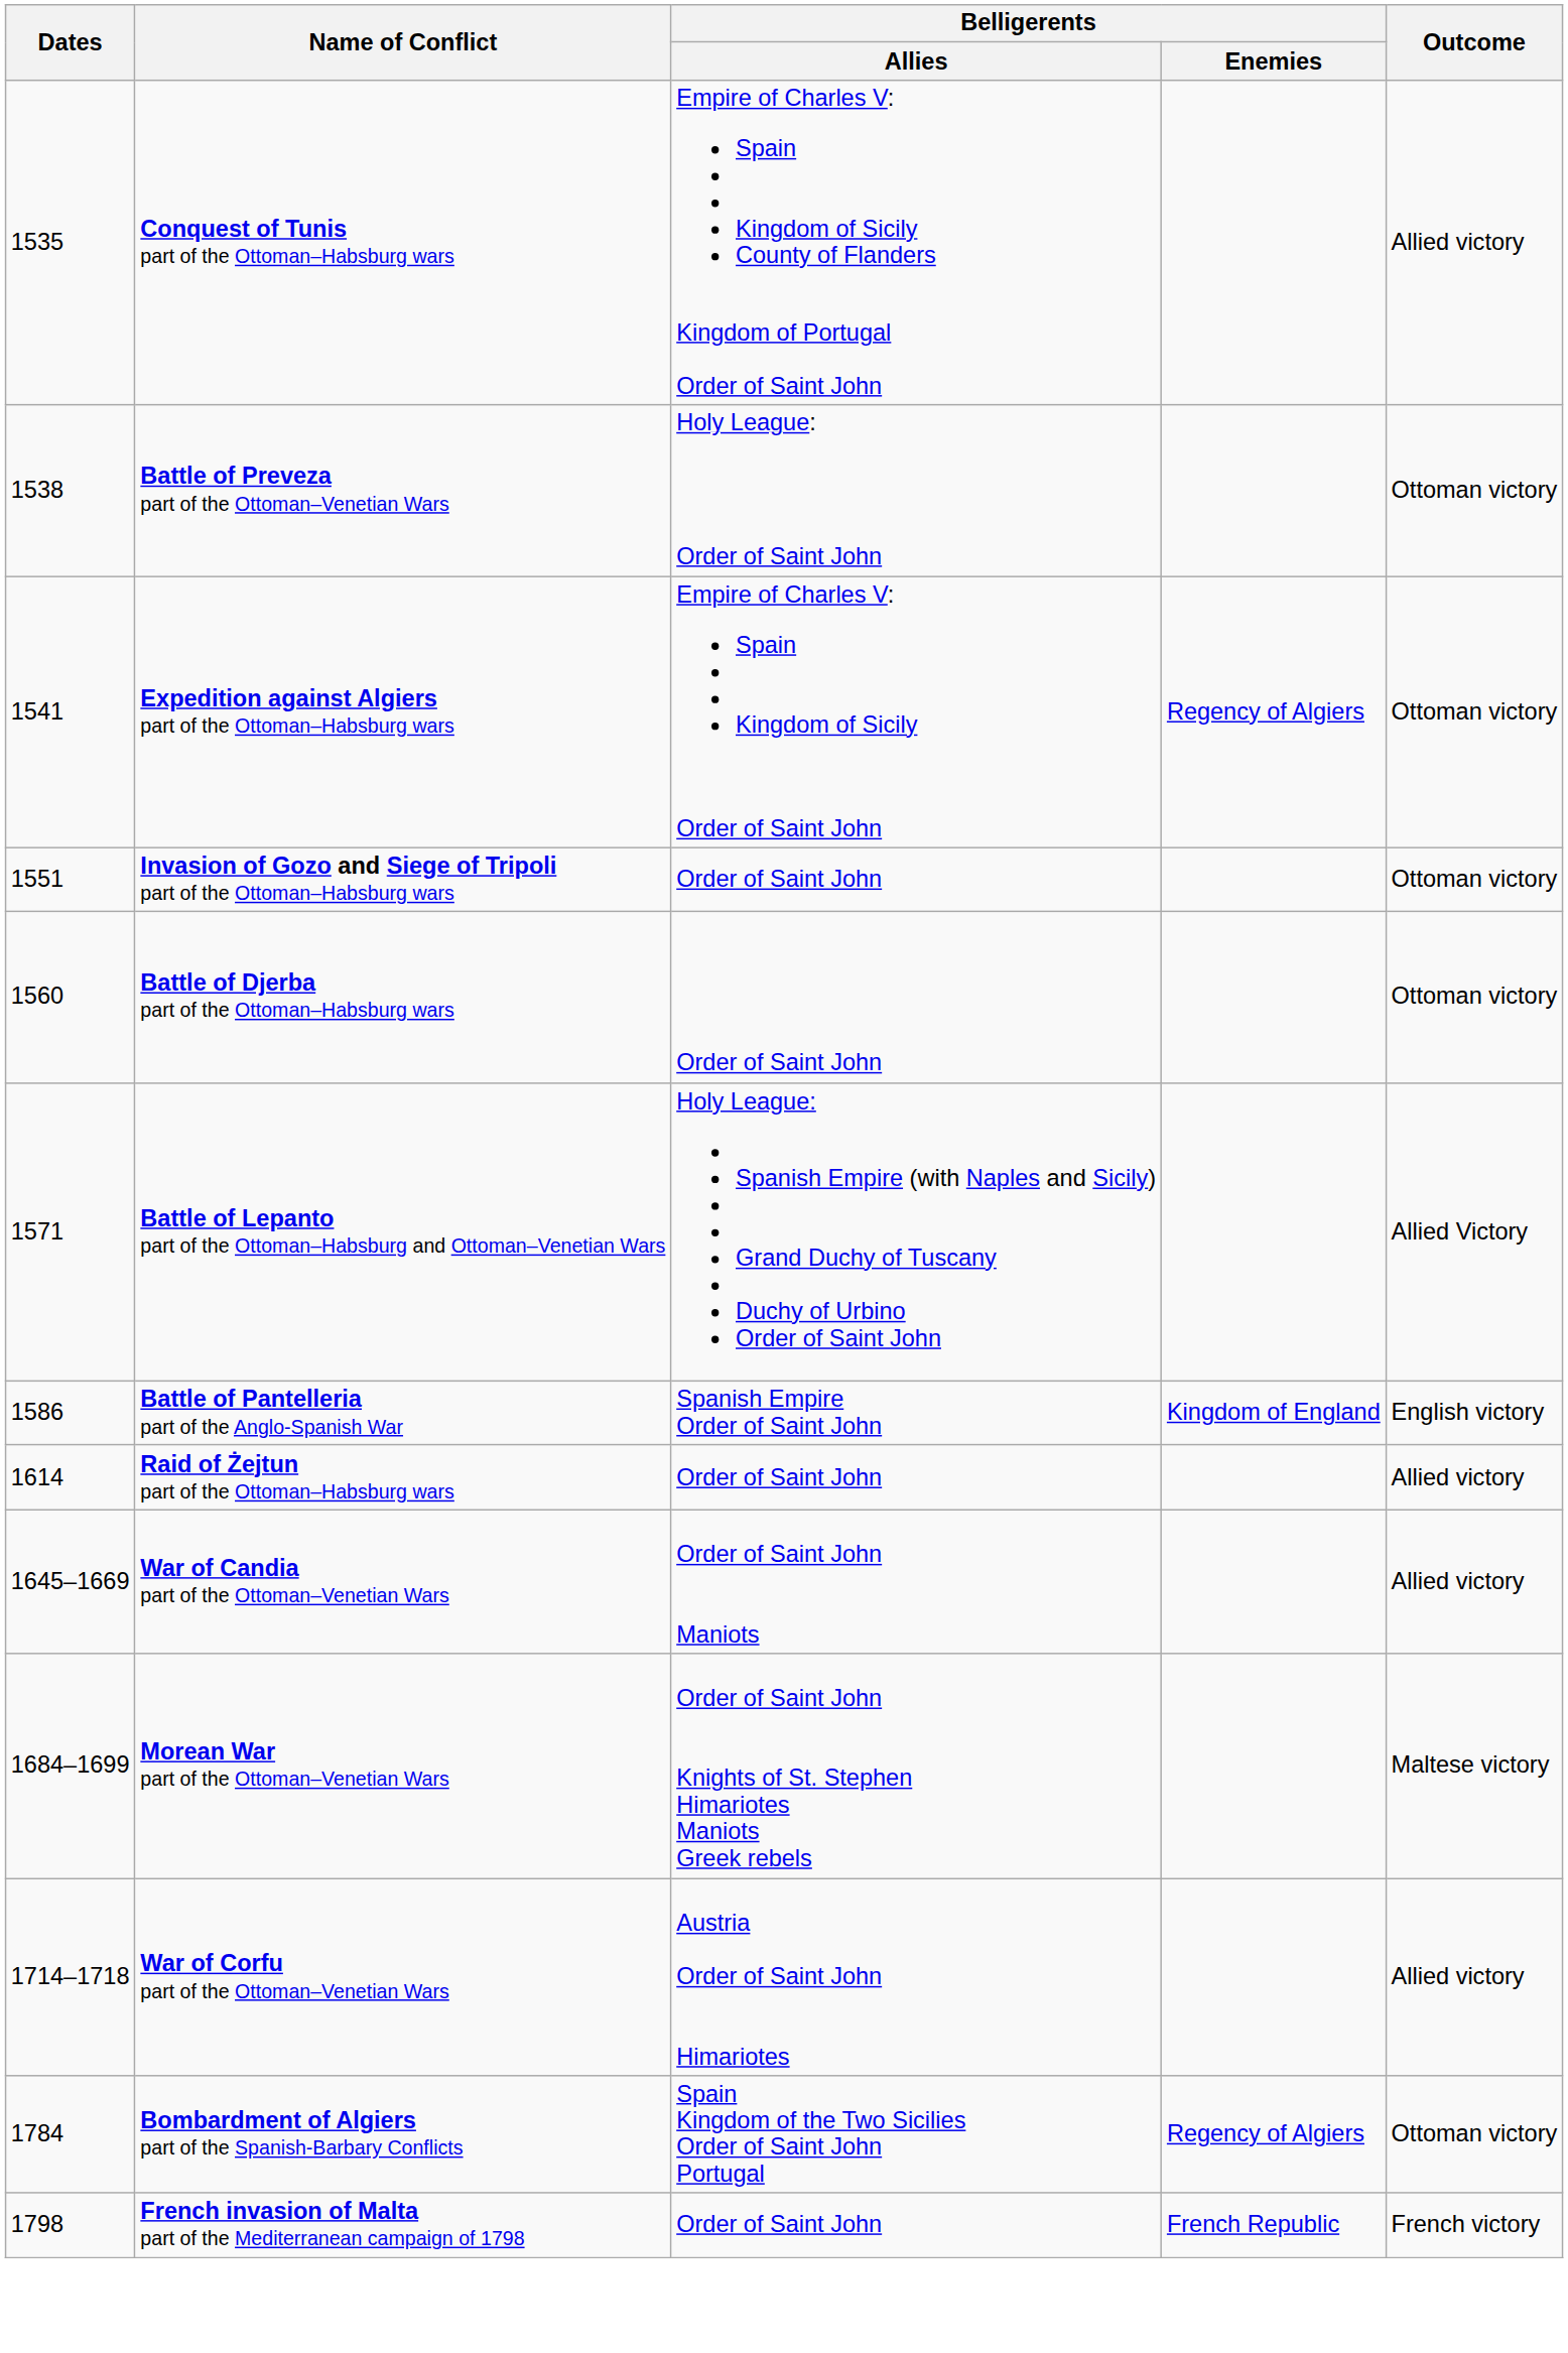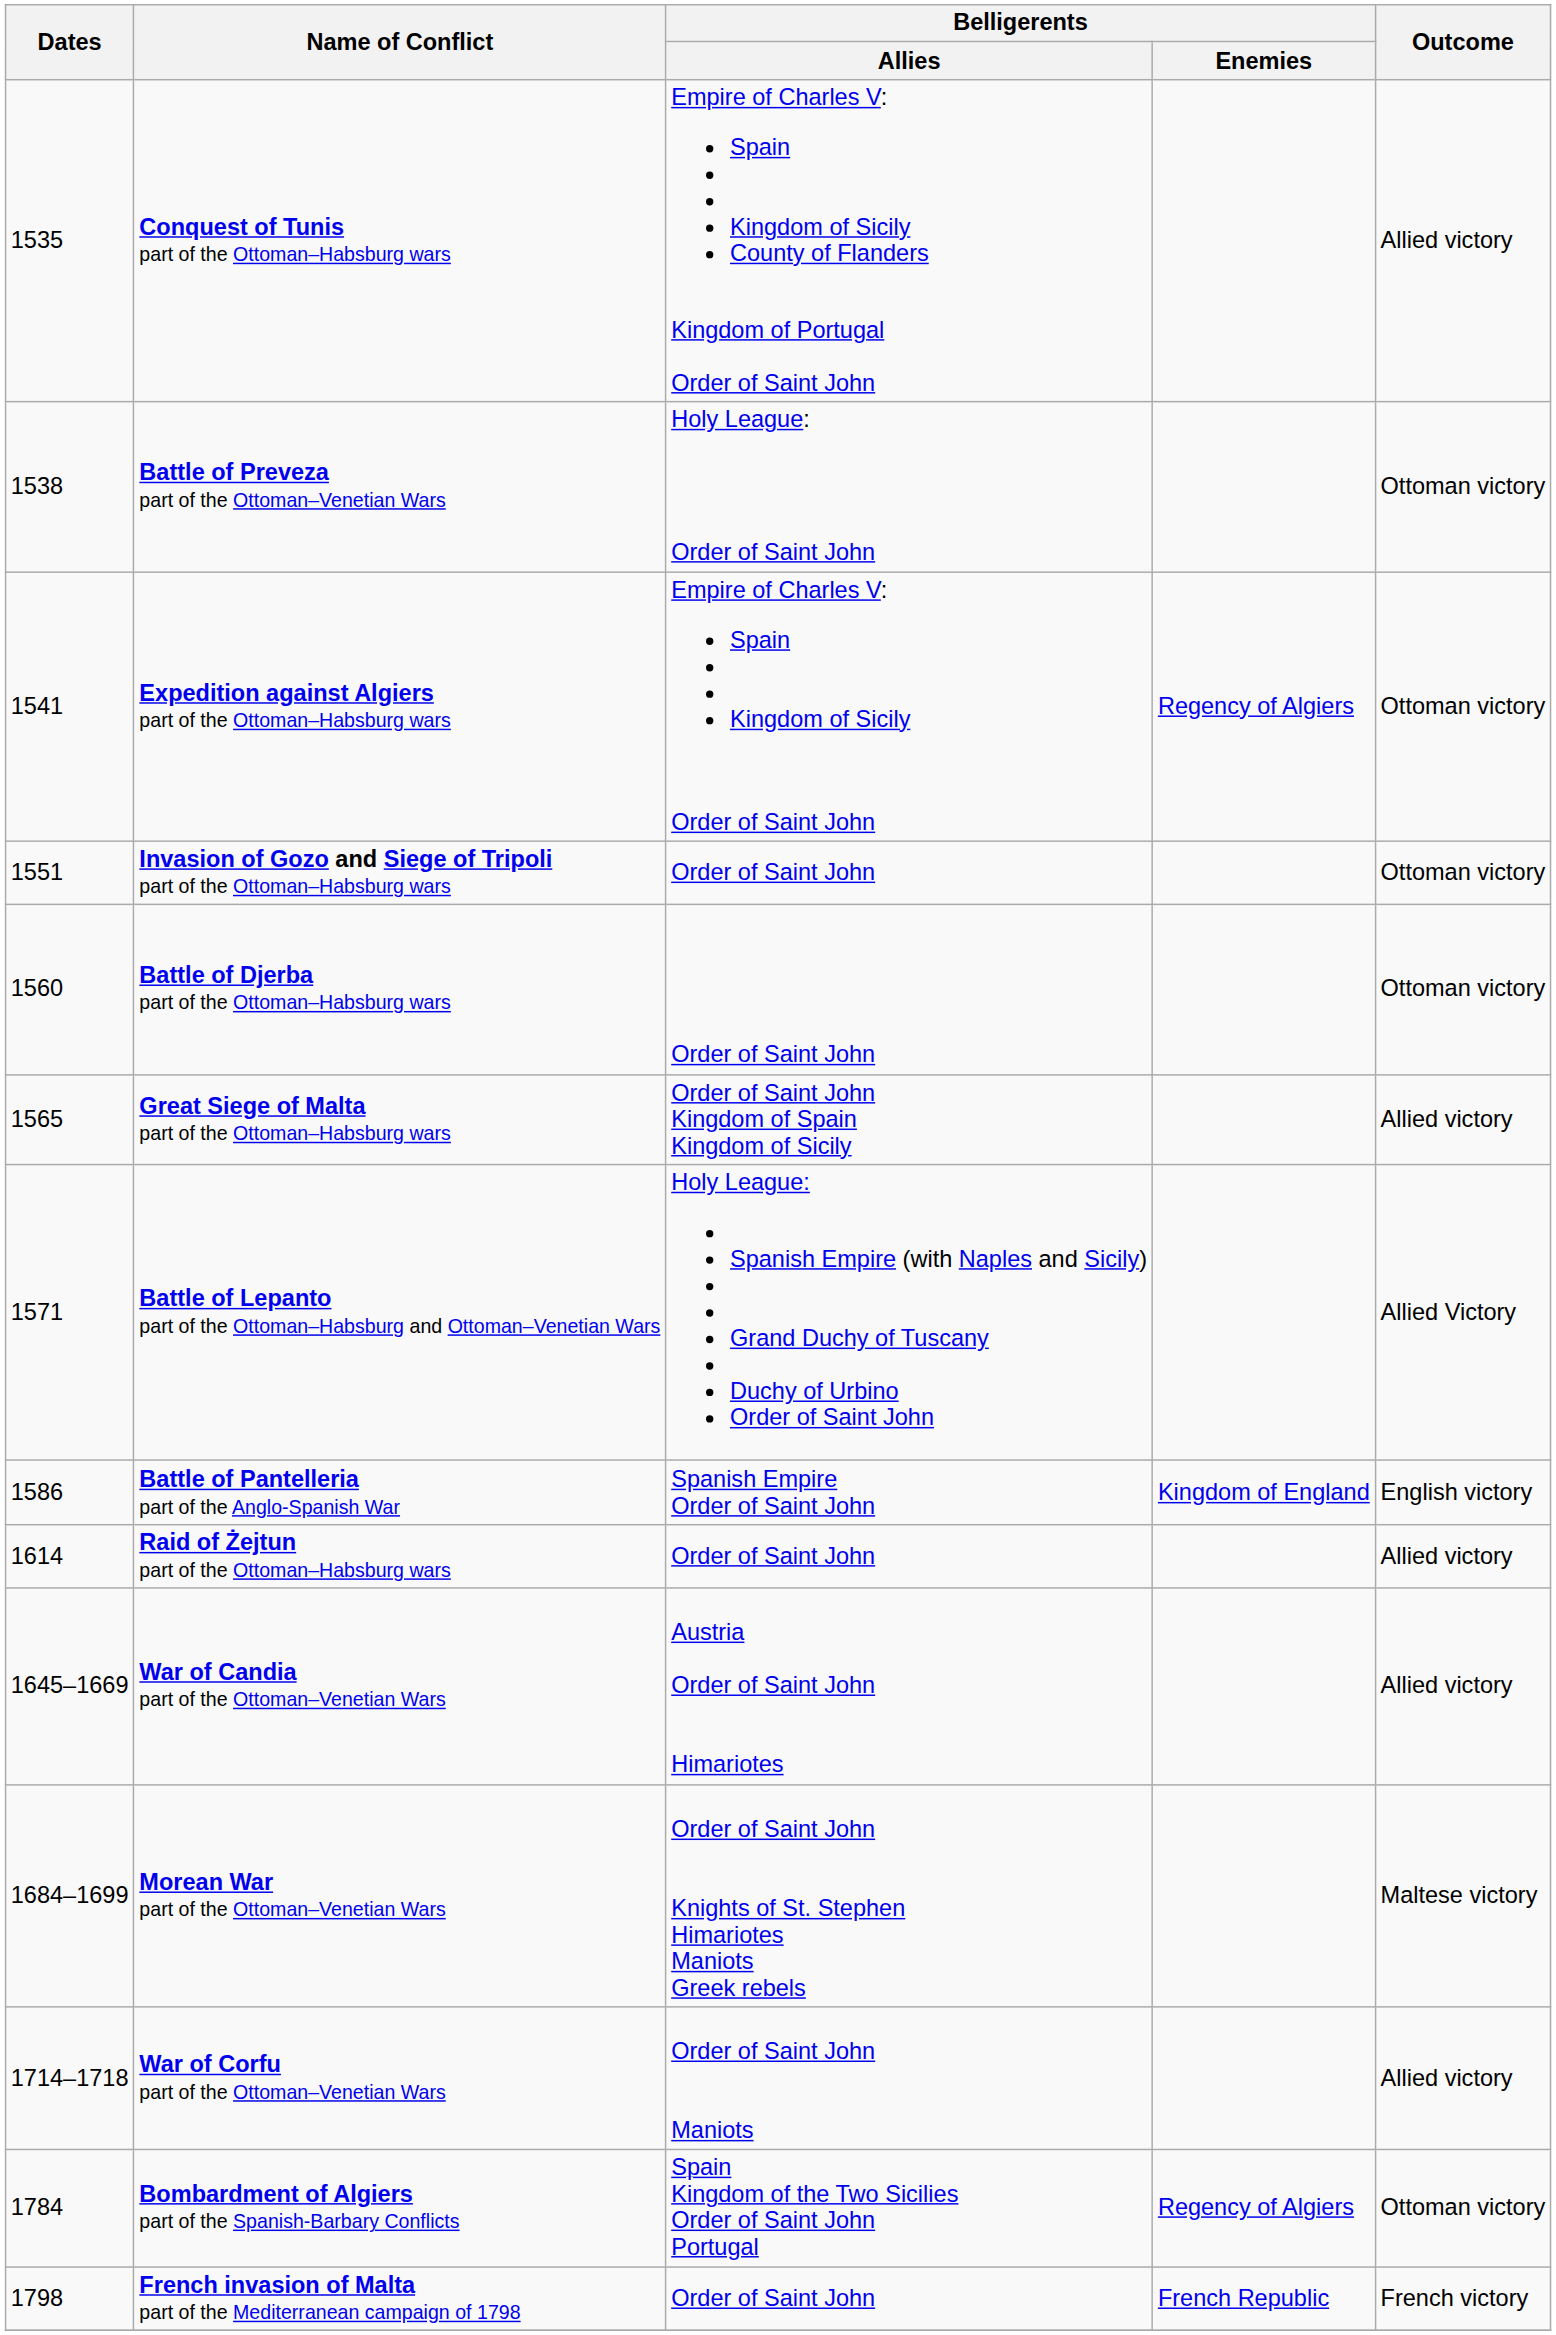 <table class="wikitable" style="margin:1em auto;">
 <tr>
 <th rowspan="2">Dates</th>
 <th rowspan="2">Name of Conflict</th>
 <th colspan="2">Belligerents</th>
 <th rowspan="2">Outcome</th>
 </tr>
 <tr>
 <th>Allies</th>
 <th>Enemies</th>
 </tr>
 <tr>
 <td>1535</td>
 <td><strong><a href='#'>Conquest of Tunis</a></strong><br><small>part of the <a href='#'>Ottoman–Habsburg wars</a></small></td>
 <td> <a href='#'>Empire of Charles V</a>:<br><ul><li> <a href='#'>Spain</a></li><li></li><li></li><li> <a href='#'>Kingdom of Sicily</a></li><li> <a href='#'>County of Flanders</a></li></ul><br> <a href='#'>Kingdom of Portugal</a><br><br> <a href='#'>Order of Saint John</a></td>
 <td></td>
 <td>Allied victory</td>
 </tr>
 <tr>
 <td>1538</td>
 <td><strong><a href='#'>Battle of Preveza</a></strong><br><small>part of the <a href='#'>Ottoman–Venetian Wars</a></small></td>
 <td><a href='#'>Holy League</a>:<br><br><br><br><br> <a href='#'>Order of Saint John</a></td>
 <td></td>
 <td>Ottoman victory</td>
 </tr>
 <tr>
 <td>1541</td>
 <td><strong><a href='#'>Expedition against Algiers</a></strong><br><small>part of the <a href='#'>Ottoman–Habsburg wars</a></small></td>
 <td> <a href='#'>Empire of Charles V</a>:<br><ul><li> <a href='#'>Spain</a></li><li></li><li></li><li> <a href='#'>Kingdom of Sicily</a></li></ul><br><br> <a href='#'>Order of Saint John</a></td>
 <td> <a href='#'>Regency of Algiers</a></td>
 <td>Ottoman victory</td>
 </tr>
 <tr>
 <td>1551</td>
 <td><strong><a href='#'>Invasion of Gozo</a> and <a href='#'>Siege of Tripoli</a></strong><br><small>part of the <a href='#'>Ottoman–Habsburg wars</a></small></td>
 <td> <a href='#'>Order of Saint John</a></td>
 <td></td>
 <td>Ottoman victory</td>
 </tr>
 <tr>
 <td>1560</td>
 <td><strong><a href='#'>Battle of Djerba</a></strong><br><small>part of the <a href='#'>Ottoman–Habsburg wars</a></small></td>
 <td><br><br><br><br><br> <a href='#'>Order of Saint John</a></td>
 <td></td>
 <td>Ottoman victory</td>
 </tr>
 <tr>
+<td>1565</td>
+<td><strong><a href='#'>Great Siege of Malta</a></strong><br><small>part of the <a href='#'>Ottoman–Habsburg wars</a></small></td>
+<td> <a href='#'>Order of Saint John</a><br><a href='#'>Kingdom of Spain</a><br>  <a href='#'>Kingdom of Sicily</a></td>
+<td></td>
+<td>Allied victory</td>
+</tr>
+<tr>
 <td>1571</td>
 <td><strong><a href='#'>Battle of Lepanto</a></strong><br><small>part of the <a href='#'>Ottoman–Habsburg</a> and <a href='#'>Ottoman–Venetian Wars</a></small></td>
 <td> <a href='#'>Holy League:</a><br><ul><li></li><li> <a href='#'>Spanish Empire</a> (with <a href='#'>Naples</a> and <a href='#'>Sicily</a>)</li><li></li><li></li><li> <a href='#'>Grand Duchy of Tuscany</a></li><li></li><li> <a href='#'>Duchy of Urbino</a></li><li> <a href='#'>Order of Saint John</a></li></ul></td>
 <td></td>
 <td>Allied Victory</td>
 </tr>
 <tr>
 <td>1586</td>
 <td><strong><a href='#'>Battle of Pantelleria</a></strong><br><small>part of the <a href='#'>Anglo-Spanish War</a></small></td>
 <td> <a href='#'>Spanish Empire</a><br> <a href='#'>Order of Saint John</a></td>
 <td> <a href='#'>Kingdom of England</a></td>
 <td>English victory</td>
 </tr>
 <tr>
 <td>1614</td>
 <td><strong><a href='#'>Raid of Żejtun</a></strong><br><small>part of the <a href='#'>Ottoman–Habsburg wars</a></small></td>
 <td> <a href='#'>Order of Saint John</a></td>
 <td></td>
 <td>Allied victory</td>
 </tr>
 <tr>
 <td>1645–1669</td>
 <td><strong><a href='#'>War of Candia</a></strong><br><small>part of the <a href='#'>Ottoman–Venetian Wars</a></small></td>
-<td><br> <a href='#'>Order of Saint John</a><br><br> <br> <a href='#'>Maniots</a></td>
+<td><br> <a href='#'>Austria</a> <small></small><br><br> <a href='#'>Order of Saint John</a><br><br><br> <a href='#'>Himariotes</a></td>
 <td></td>
 <td>Allied victory</td>
 </tr>
 <tr>
 <td>1684–1699</td>
 <td><strong><a href='#'>Morean War</a></strong><br><small>part of the <a href='#'>Ottoman–Venetian Wars</a></small></td>
 <td><br> <a href='#'>Order of Saint John</a><br><br><br> <a href='#'>Knights of St. Stephen</a><br> <a href='#'>Himariotes</a><br> <a href='#'>Maniots</a><br> <a href='#'>Greek rebels</a></td>
 <td></td>
 <td>Maltese victory</td>
 </tr>
 <tr>
 <td>1714–1718</td>
 <td><strong><a href='#'>War of Corfu</a></strong><br><small>part of the <a href='#'>Ottoman–Venetian Wars</a></small></td>
-<td><br> <a href='#'>Austria</a> <small></small><br><br> <a href='#'>Order of Saint John</a><br><br><br> <a href='#'>Himariotes</a></td>
+<td><br> <a href='#'>Order of Saint John</a><br><br> <br> <a href='#'>Maniots</a></td>
 <td></td>
 <td>Allied victory</td>
 </tr>
 <tr>
 <td>1784</td>
 <td><strong><a href='#'>Bombardment of Algiers</a></strong><br><small>part of the <a href='#'>Spanish-Barbary Conflicts</a></small></td>
 <td> <a href='#'>Spain</a><br> <a href='#'>Kingdom of the Two Sicilies</a><br> <a href='#'>Order of Saint John</a><br> <a href='#'>Portugal</a></td>
 <td> <a href='#'>Regency of Algiers</a></td>
 <td>Ottoman victory</td>
 </tr>
 <tr>
 <td>1798</td>
 <td><strong><a href='#'>French invasion of Malta</a></strong><br><small>part of the <a href='#'>Mediterranean campaign of 1798</a></small></td>
 <td> <a href='#'>Order of Saint John</a></td>
 <td> <a href='#'>French Republic</a></td>
 <td>French victory</td>
 </tr>
 <tr>
 </tr>
 </table>
